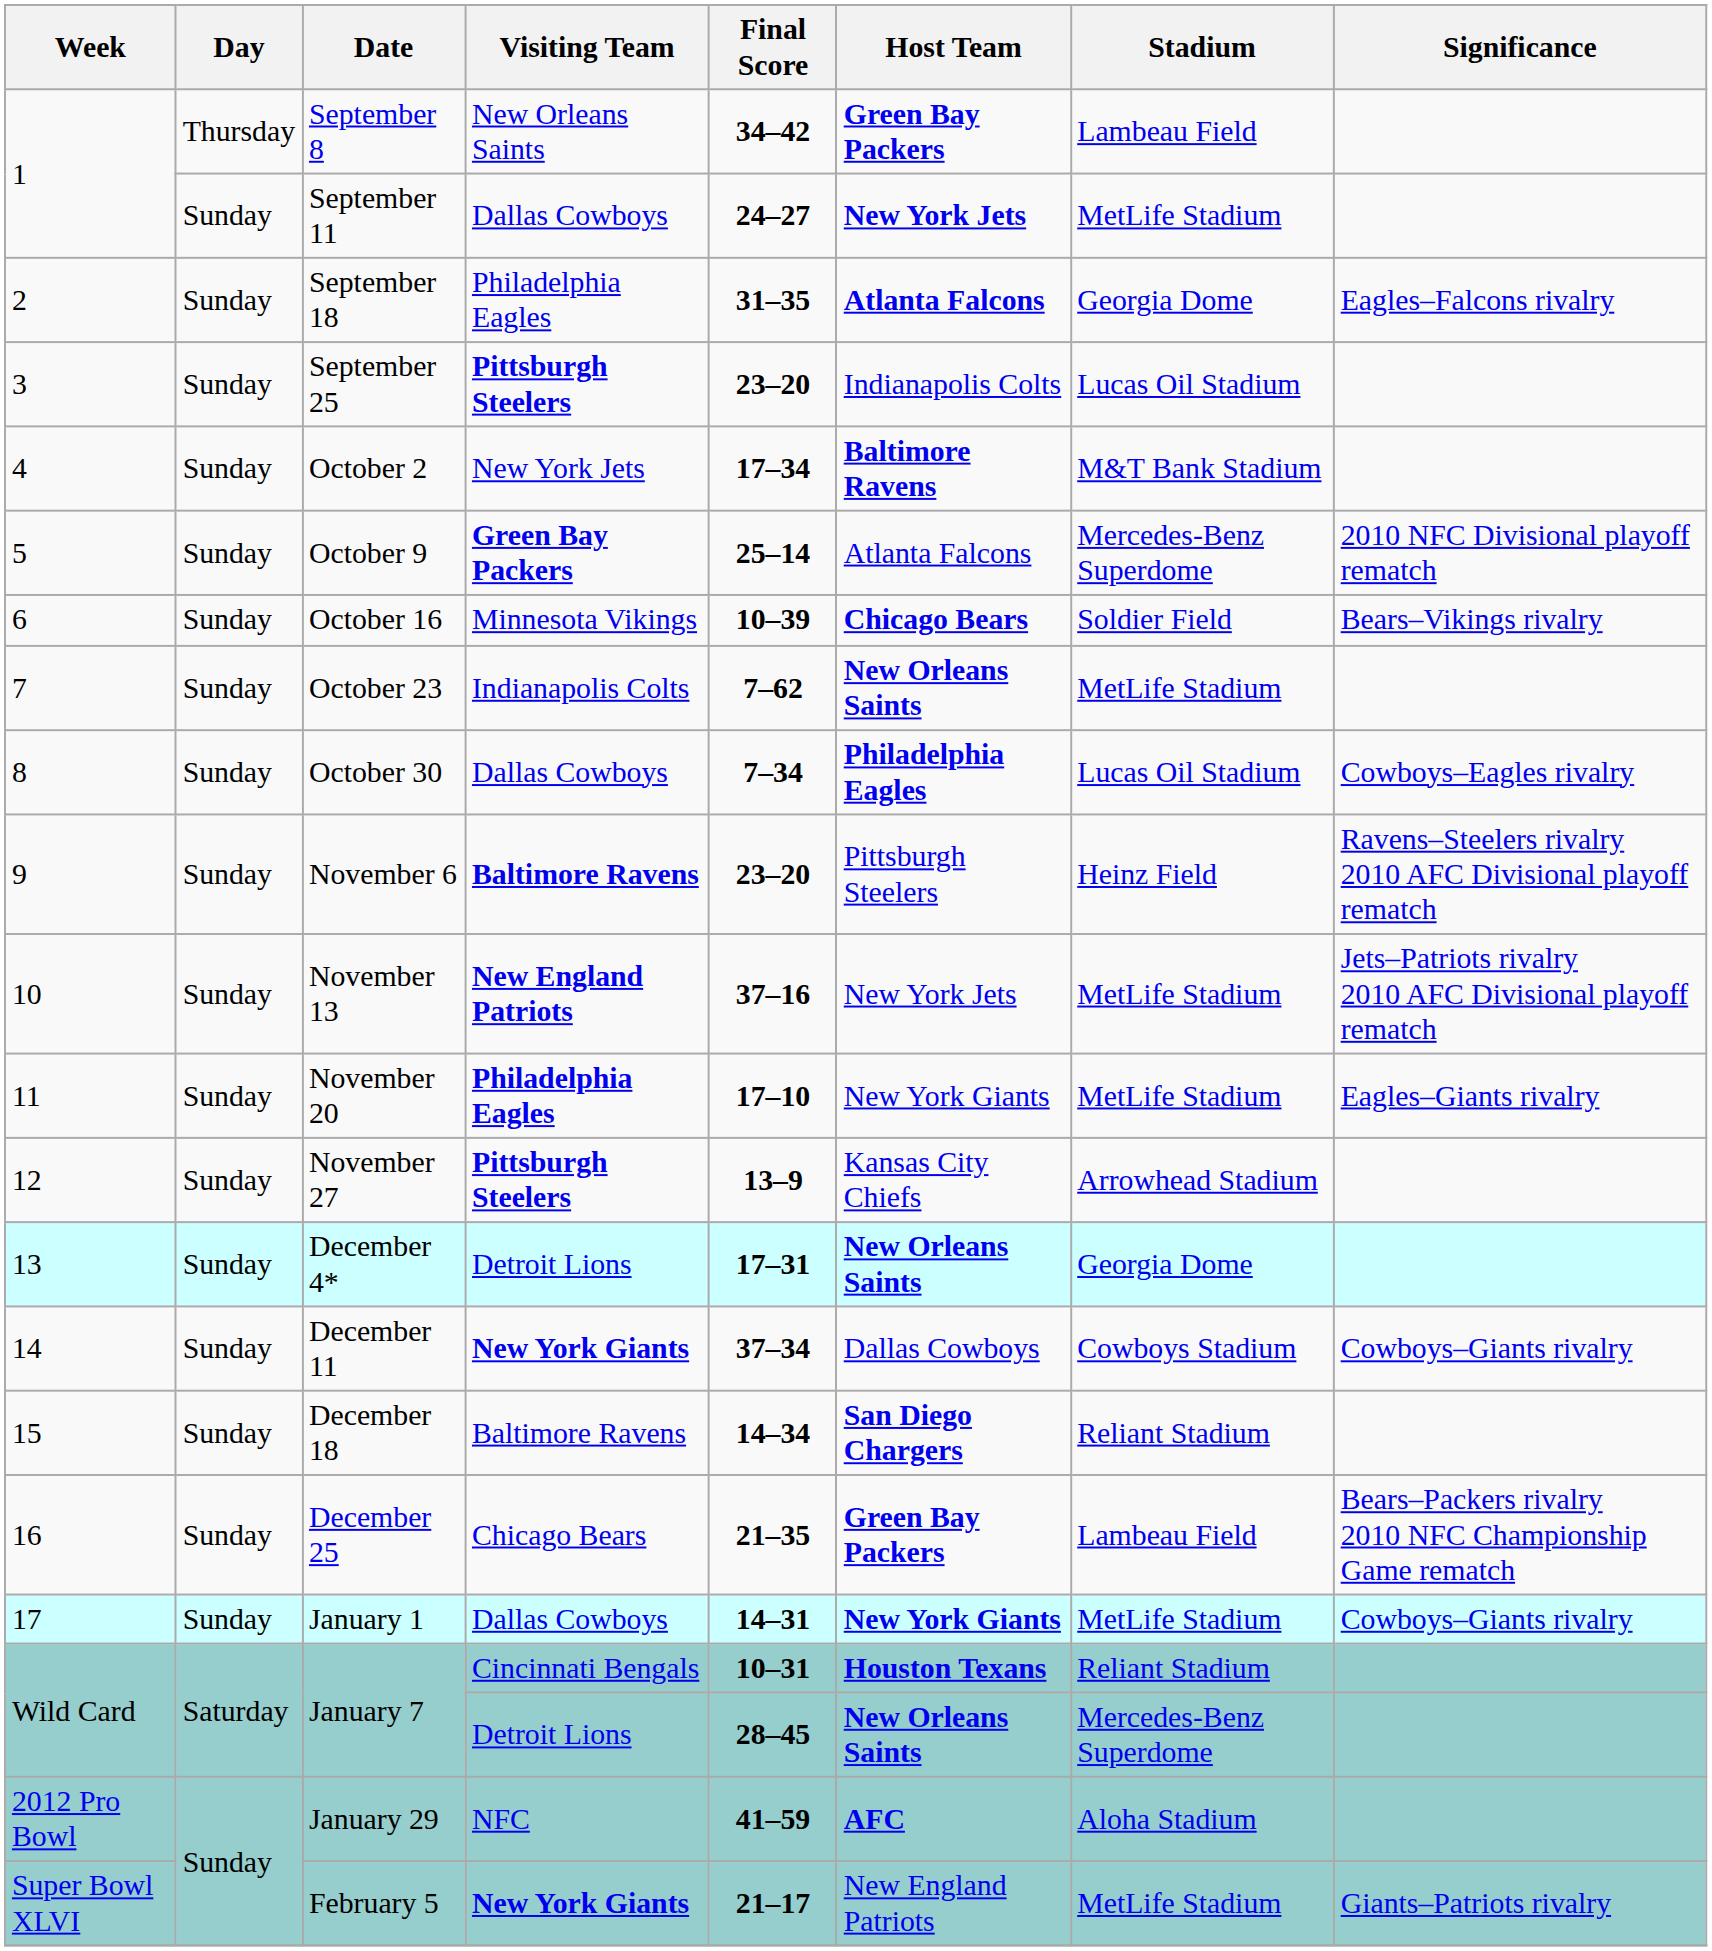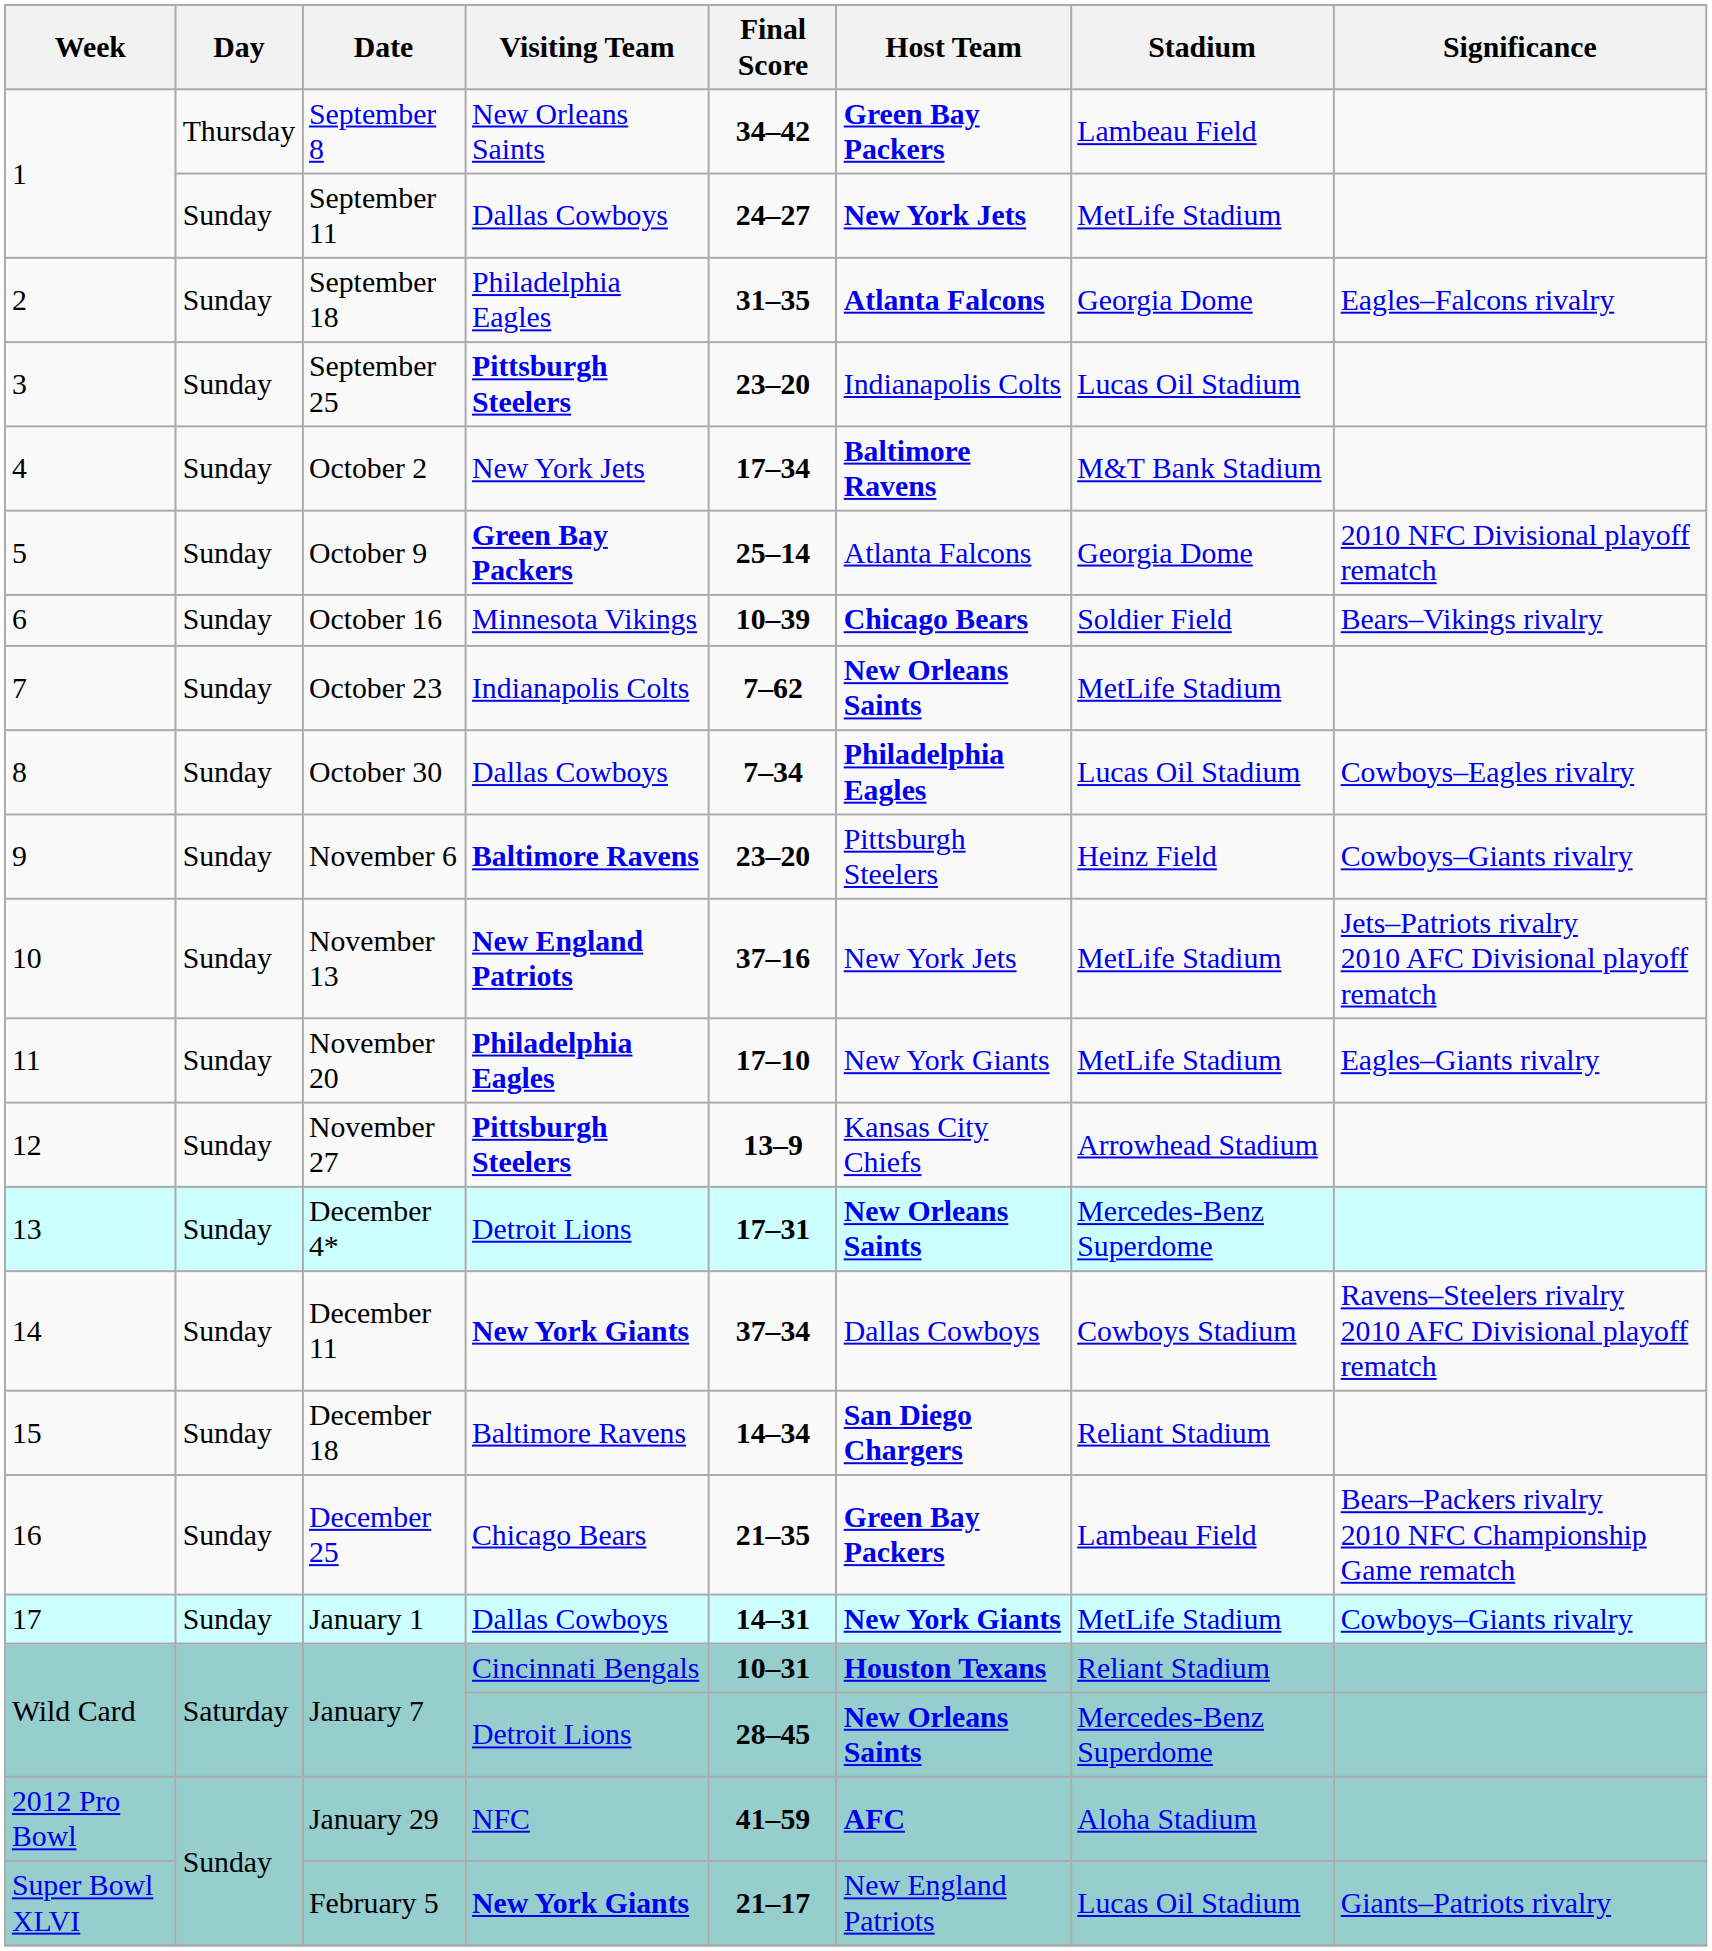 <table class="wikitable" style="font-size: 95%;">
 <tr>
 <th>Week</th>
 <th>Day</th>
 <th>Date</th>
 <th>Visiting Team</th>
 <th>Final Score</th>
 <th>Host Team</th>
 <th>Stadium</th>
 <th>Significance</th>
 </tr>
 <tr>
 <td rowspan="2">1</td>
 <td>Thursday</td>
 <td><a href='#'>September 8</a></td>
 <td><a href='#'>New Orleans Saints</a></td>
 <td align="center"><strong>34–42</strong></td>
 <td><strong><a href='#'>Green Bay Packers</a></strong></td>
 <td><a href='#'>Lambeau Field</a></td>
 <td></td>
 </tr>
 <tr>
 <td>Sunday</td>
 <td>September 11</td>
 <td><a href='#'>Dallas Cowboys</a></td>
 <td align="center"><strong>24–27</strong></td>
 <td><strong><a href='#'>New York Jets</a></strong></td>
 <td><a href='#'>MetLife Stadium</a></td>
 <td></td>
 </tr>
 <tr>
 <td>2</td>
 <td>Sunday</td>
 <td>September 18</td>
 <td><a href='#'>Philadelphia Eagles</a></td>
 <td align="center"><strong>31–35</strong></td>
 <td><strong><a href='#'>Atlanta Falcons</a></strong></td>
 <td><a href='#'>Georgia Dome</a></td>
 <td><a href='#'>Eagles–Falcons rivalry</a></td>
 </tr>
 <tr>
 <td>3</td>
 <td>Sunday</td>
 <td>September 25</td>
 <td><strong><a href='#'>Pittsburgh Steelers</a></strong></td>
 <td align="center"><strong>23–20</strong></td>
 <td><a href='#'>Indianapolis Colts</a></td>
 <td><a href='#'>Lucas Oil Stadium</a></td>
 <td></td>
 </tr>
 <tr>
 <td>4</td>
 <td>Sunday</td>
 <td>October 2</td>
 <td><a href='#'>New York Jets</a></td>
 <td align="center"><strong>17–34</strong></td>
 <td><strong><a href='#'>Baltimore Ravens</a></strong></td>
 <td><a href='#'>M&T Bank Stadium</a></td>
 <td></td>
 </tr>
 <tr>
 <td>5</td>
 <td>Sunday</td>
 <td>October 9</td>
 <td><strong><a href='#'>Green Bay Packers</a></strong></td>
 <td align="center"><strong>25–14</strong></td>
 <td><a href='#'>Atlanta Falcons</a></td>
-<td><a href='#'>Mercedes-Benz Superdome</a></td>
+<td><a href='#'>Georgia Dome</a></td>
 <td><a href='#'>2010 NFC Divisional playoff rematch</a></td>
 </tr>
 <tr>
 <td>6</td>
 <td>Sunday</td>
 <td>October 16</td>
 <td><a href='#'>Minnesota Vikings</a></td>
 <td align="center"><strong>10–39</strong></td>
 <td><strong><a href='#'>Chicago Bears</a></strong></td>
 <td><a href='#'>Soldier Field</a></td>
 <td><a href='#'>Bears–Vikings rivalry</a></td>
 </tr>
 <tr>
 <td>7</td>
 <td>Sunday</td>
 <td>October 23</td>
 <td><a href='#'>Indianapolis Colts</a></td>
 <td align="center"><strong>7–62</strong></td>
 <td><strong><a href='#'>New Orleans Saints</a></strong></td>
 <td><a href='#'>MetLife Stadium</a></td>
 <td></td>
 </tr>
 <tr>
 <td>8</td>
 <td>Sunday</td>
 <td>October 30</td>
 <td><a href='#'>Dallas Cowboys</a></td>
 <td align="center"><strong>7–34</strong></td>
 <td><strong><a href='#'>Philadelphia Eagles</a></strong></td>
 <td><a href='#'>Lucas Oil Stadium</a></td>
 <td><a href='#'>Cowboys–Eagles rivalry</a></td>
 </tr>
 <tr>
 <td>9</td>
 <td>Sunday</td>
 <td>November 6</td>
 <td><strong><a href='#'>Baltimore Ravens</a></strong></td>
 <td align="center"><strong>23–20</strong></td>
 <td><a href='#'>Pittsburgh Steelers</a></td>
 <td><a href='#'>Heinz Field</a></td>
-<td><a href='#'>Ravens–Steelers rivalry</a><br><a href='#'>2010 AFC Divisional playoff rematch</a></td>
+<td><a href='#'>Cowboys–Giants rivalry</a></td>
 </tr>
 <tr>
 <td>10</td>
 <td>Sunday</td>
 <td>November 13</td>
 <td><strong><a href='#'>New England Patriots</a></strong></td>
 <td align="center"><strong>37–16</strong></td>
 <td><a href='#'>New York Jets</a></td>
 <td><a href='#'>MetLife Stadium</a></td>
 <td><a href='#'>Jets–Patriots rivalry</a><br><a href='#'>2010 AFC Divisional playoff rematch</a></td>
 </tr>
 <tr>
 <td>11</td>
 <td>Sunday</td>
 <td>November 20</td>
 <td><strong><a href='#'>Philadelphia Eagles</a></strong></td>
 <td align="center"><strong>17–10</strong></td>
 <td><a href='#'>New York Giants</a></td>
 <td><a href='#'>MetLife Stadium</a></td>
 <td><a href='#'>Eagles–Giants rivalry</a></td>
 </tr>
 <tr>
 <td>12</td>
 <td>Sunday</td>
 <td>November 27</td>
 <td><strong><a href='#'>Pittsburgh Steelers</a></strong></td>
 <td align="center"><strong>13–9</strong></td>
 <td><a href='#'>Kansas City Chiefs</a></td>
 <td><a href='#'>Arrowhead Stadium</a></td>
 <td></td>
 </tr>
 <tr bgcolor="#ccffff">
 <td>13</td>
 <td>Sunday</td>
 <td>December 4*</td>
 <td><a href='#'>Detroit Lions</a></td>
 <td align="center"><strong>17–31</strong></td>
 <td><strong><a href='#'>New Orleans Saints</a></strong></td>
-<td><a href='#'>Georgia Dome</a></td>
+<td><a href='#'>Mercedes-Benz Superdome</a></td>
 <td></td>
 </tr>
 <tr>
 <td>14</td>
 <td>Sunday</td>
 <td>December 11</td>
 <td><strong><a href='#'>New York Giants</a></strong></td>
 <td align="center"><strong>37–34</strong></td>
 <td><a href='#'>Dallas Cowboys</a></td>
 <td><a href='#'>Cowboys Stadium</a></td>
-<td><a href='#'>Cowboys–Giants rivalry</a></td>
+<td><a href='#'>Ravens–Steelers rivalry</a><br><a href='#'>2010 AFC Divisional playoff rematch</a></td>
 </tr>
 <tr>
 <td>15</td>
 <td>Sunday</td>
 <td>December 18</td>
 <td><a href='#'>Baltimore Ravens</a></td>
 <td align="center"><strong>14–34</strong></td>
 <td><strong><a href='#'>San Diego Chargers</a></strong></td>
 <td><a href='#'>Reliant Stadium</a></td>
 <td></td>
 </tr>
 <tr>
 <td>16</td>
 <td>Sunday</td>
 <td><a href='#'>December 25</a></td>
 <td><a href='#'>Chicago Bears</a></td>
 <td align="center"><strong>21–35</strong></td>
 <td><strong><a href='#'>Green Bay Packers</a></strong></td>
 <td><a href='#'>Lambeau Field</a></td>
 <td><a href='#'>Bears–Packers rivalry</a><br><a href='#'>2010 NFC Championship Game rematch</a></td>
 </tr>
 <tr bgcolor="#ccffff">
 <td>17</td>
 <td>Sunday</td>
 <td>January 1</td>
 <td><a href='#'>Dallas Cowboys</a></td>
 <td align="center"><strong>14–31</strong></td>
 <td><strong><a href='#'>New York Giants</a></strong></td>
 <td><a href='#'>MetLife Stadium</a></td>
 <td><a href='#'>Cowboys–Giants rivalry</a></td>
 </tr>
 <tr bgcolor="#96cdcd">
 <td rowspan="2">Wild Card</td>
 <td rowspan="2">Saturday</td>
 <td rowspan="2">January 7</td>
 <td><a href='#'>Cincinnati Bengals</a></td>
 <td align="center"><strong>10–31</strong></td>
 <td><strong><a href='#'>Houston Texans</a></strong></td>
 <td><a href='#'>Reliant Stadium</a></td>
 <td></td>
 </tr>
 <tr bgcolor="#96cdcd">
 <td><a href='#'>Detroit Lions</a></td>
 <td align="center"><strong>28–45</strong></td>
 <td><strong><a href='#'>New Orleans Saints</a></strong></td>
 <td><a href='#'>Mercedes-Benz Superdome</a></td>
 <td></td>
 </tr>
 <tr bgcolor="#96cdcd">
 <td><a href='#'>2012 Pro Bowl</a></td>
 <td rowspan="2">Sunday</td>
 <td>January 29</td>
 <td><a href='#'>NFC</a></td>
 <td align="center"><strong>41–59</strong></td>
 <td><strong><a href='#'>AFC</a></strong></td>
 <td><a href='#'>Aloha Stadium</a></td>
 <td></td>
 </tr>
 <tr bgcolor="#96cdcd">
 <td><a href='#'>Super Bowl XLVI</a></td>
 <td>February 5</td>
 <td><strong><a href='#'>New York Giants</a></strong></td>
 <td align="center"><strong>21–17</strong></td>
 <td><a href='#'>New England Patriots</a></td>
-<td><a href='#'>MetLife Stadium</a></td>
+<td><a href='#'>Lucas Oil Stadium</a></td>
 <td><a href='#'>Giants–Patriots rivalry</a></td>
 </tr>
 <tr>
 </tr>
 </table>
